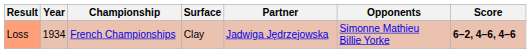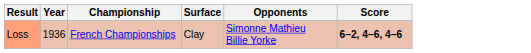 <table class="sortable wikitable">
 <tr>
 <th style="width:40px">Result</th>
 <th style="width:30px">Year</th>
 <th style="width:170px">Championship</th>
 <th style="width:50px">Surface</th>
-<th style="width:170px">Partner</th>
 <th style="width:170px">Opponents</th>
 <th style="width:110px" class="unsortable">Score</th>
 </tr>
 <tr style="background:#ebc2af;">
 <td style="background:#ffa07a;">Loss</td>
-<td>1934</td>
+<td>1936</td>
 <td><a href='#'>French Championships</a></td>
 <td>Clay</td>
-<td> <a href='#'>Jadwiga Jędrzejowska</a></td>
 <td> <a href='#'>Simonne Mathieu</a> <br>  <a href='#'>Billie Yorke</a></td>
 <td><strong>6–2, 4–6, 4–6</strong></td>
 </tr>
 </table>
